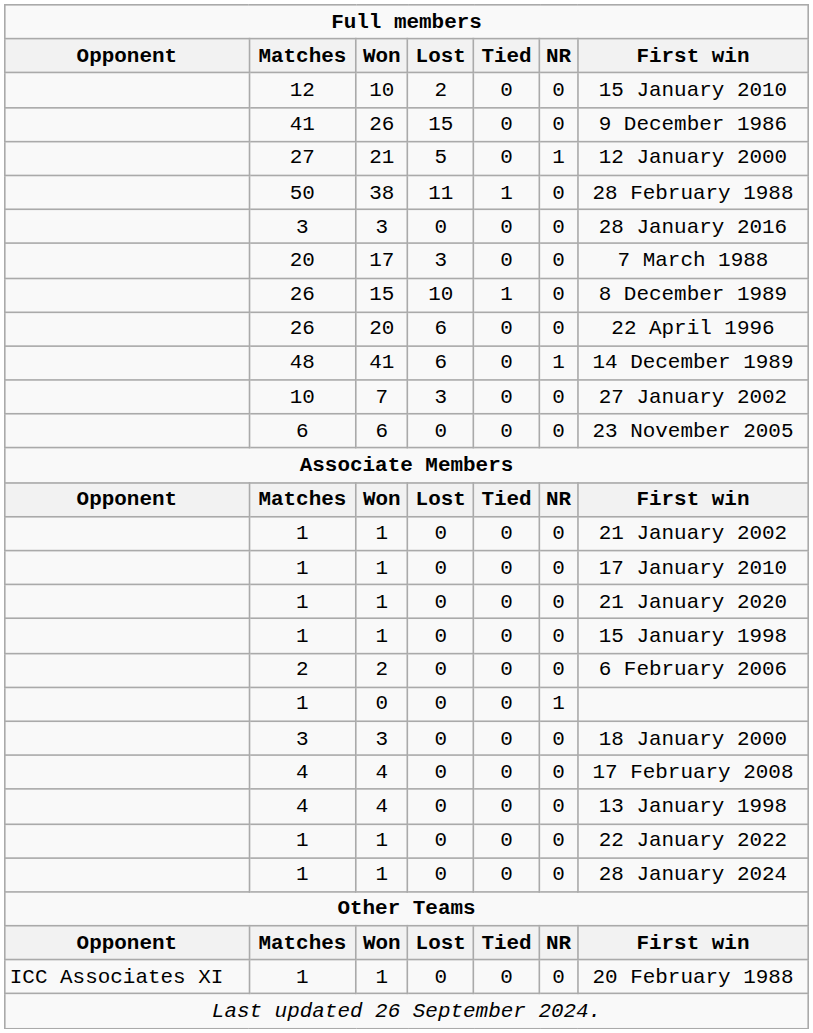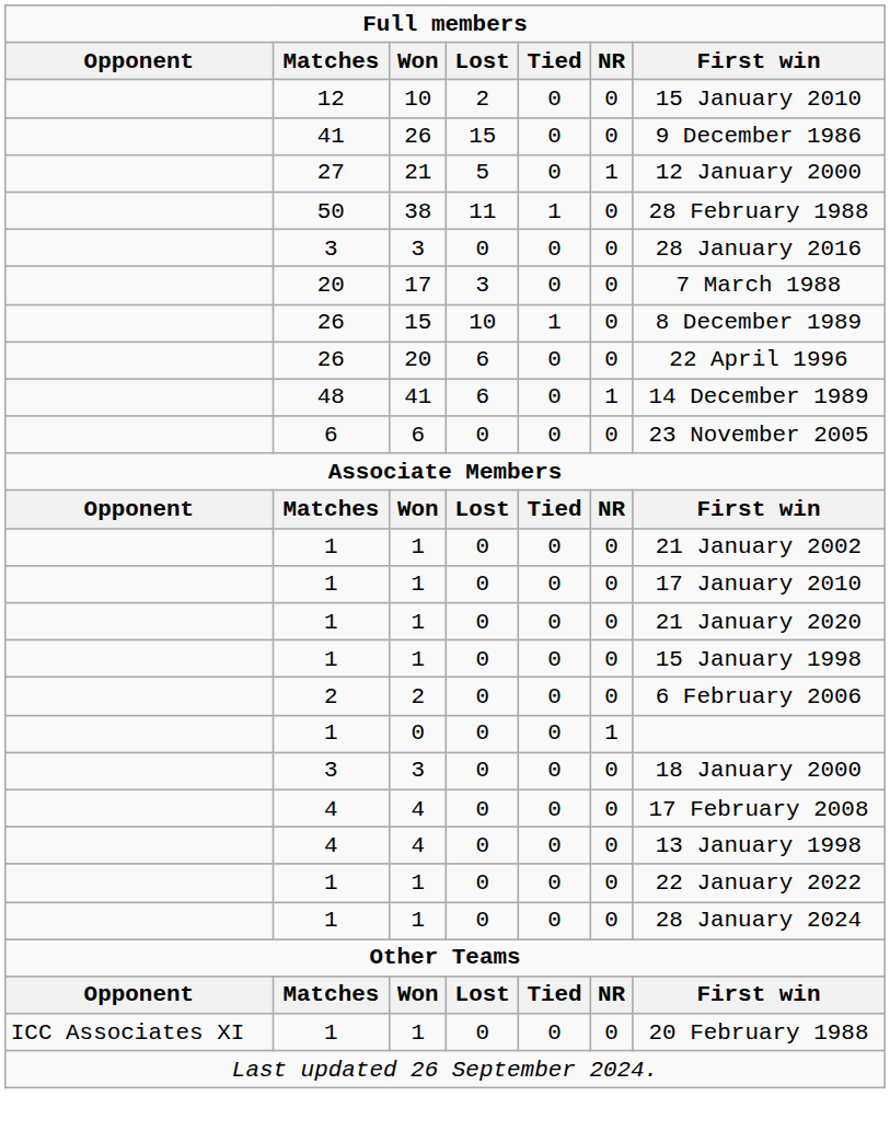 <table class="wikitable" style="text-align: center; width: 500px;">
 <tr>
 <td colspan="7" style="text-align:center;"><strong>Full members</strong></td>
 </tr>
 <tr>
 <th>Opponent</th>
 <th>Matches</th>
 <th>Won</th>
 <th>Lost</th>
 <th>Tied</th>
 <th>NR</th>
 <th>First win</th>
 </tr>
 <tr>
 <td style="text-align:left;"></td>
 <td>12</td>
 <td>10</td>
 <td>2</td>
 <td>0</td>
 <td>0</td>
 <td>15 January 2010</td>
 </tr>
 <tr>
 <td style="text-align:left;"></td>
 <td>41</td>
 <td>26</td>
 <td>15</td>
 <td>0</td>
 <td>0</td>
 <td>9 December 1986</td>
 </tr>
 <tr>
 <td style="text-align:left;"></td>
 <td>27</td>
 <td>21</td>
 <td>5</td>
 <td>0</td>
 <td>1</td>
 <td>12 January 2000</td>
 </tr>
 <tr>
 <td style="text-align:left;"></td>
 <td>50</td>
 <td>38</td>
 <td>11</td>
 <td>1</td>
 <td>0</td>
 <td>28 February 1988</td>
 </tr>
 <tr>
 <td style="text-align:left;"></td>
 <td>3</td>
 <td>3</td>
 <td>0</td>
 <td>0</td>
 <td>0</td>
 <td>28 January 2016</td>
 </tr>
 <tr>
 <td style="text-align:left;"></td>
 <td>20</td>
 <td>17</td>
 <td>3</td>
 <td>0</td>
 <td>0</td>
 <td>7 March 1988</td>
 </tr>
 <tr>
 <td style="text-align:left;"></td>
 <td>26</td>
 <td>15</td>
 <td>10</td>
 <td>1</td>
 <td>0</td>
 <td>8 December 1989</td>
 </tr>
 <tr>
 <td style="text-align:left;"></td>
 <td>26</td>
 <td>20</td>
 <td>6</td>
 <td>0</td>
 <td>0</td>
 <td>22 April 1996</td>
 </tr>
 <tr>
 <td style="text-align:left;"></td>
 <td>48</td>
 <td>41</td>
 <td>6</td>
 <td>0</td>
 <td>1</td>
 <td>14 December 1989</td>
-</tr>
-<tr>
-<td style="text-align:left;"></td>
-<td>10</td>
-<td>7</td>
-<td>3</td>
-<td>0</td>
-<td>0</td>
-<td>27 January 2002</td>
 </tr>
 <tr>
 <td style="text-align:left;"></td>
 <td>6</td>
 <td>6</td>
 <td>0</td>
 <td>0</td>
 <td>0</td>
 <td>23 November 2005</td>
 </tr>
 <tr>
 <td colspan="7" style="text-align:center;"><strong>Associate Members </strong></td>
 </tr>
 <tr>
 <th>Opponent</th>
 <th>Matches</th>
 <th>Won</th>
 <th>Lost</th>
 <th>Tied</th>
 <th>NR</th>
 <th>First win</th>
 </tr>
 <tr>
 <td style="text-align:left;"></td>
 <td>1</td>
 <td>1</td>
 <td>0</td>
 <td>0</td>
 <td>0</td>
 <td>21 January 2002</td>
 </tr>
 <tr>
 <td style="text-align:left;"></td>
 <td>1</td>
 <td>1</td>
 <td>0</td>
 <td>0</td>
 <td>0</td>
 <td>17 January 2010</td>
 </tr>
 <tr>
 <td style="text-align:left;"></td>
 <td>1</td>
 <td>1</td>
 <td>0</td>
 <td>0</td>
 <td>0</td>
 <td>21 January 2020</td>
 </tr>
 <tr>
 <td style="text-align:left;"></td>
 <td>1</td>
 <td>1</td>
 <td>0</td>
 <td>0</td>
 <td>0</td>
 <td>15 January 1998</td>
 </tr>
 <tr>
 <td style="text-align:left;"></td>
 <td>2</td>
 <td>2</td>
 <td>0</td>
 <td>0</td>
 <td>0</td>
 <td>6 February 2006</td>
 </tr>
 <tr>
 <td style="text-align:left;"></td>
 <td>1</td>
 <td>0</td>
 <td>0</td>
 <td>0</td>
 <td>1</td>
 <td></td>
 </tr>
 <tr>
 <td style="text-align:left;"></td>
 <td>3</td>
 <td>3</td>
 <td>0</td>
 <td>0</td>
 <td>0</td>
 <td>18 January 2000</td>
 </tr>
 <tr>
 <td style="text-align:left;"></td>
 <td>4</td>
 <td>4</td>
 <td>0</td>
 <td>0</td>
 <td>0</td>
 <td>17 February 2008</td>
 </tr>
 <tr>
 <td style="text-align:left;"></td>
 <td>4</td>
 <td>4</td>
 <td>0</td>
 <td>0</td>
 <td>0</td>
 <td>13 January 1998</td>
 </tr>
 <tr>
 <td style="text-align:left;"></td>
 <td>1</td>
 <td>1</td>
 <td>0</td>
 <td>0</td>
 <td>0</td>
 <td>22 January 2022</td>
 </tr>
 <tr>
 <td style="text-align:left;"></td>
 <td>1</td>
 <td>1</td>
 <td>0</td>
 <td>0</td>
 <td>0</td>
 <td>28 January 2024</td>
 </tr>
 <tr>
 <td colspan="7" style="text-align:center;"><strong>Other Teams </strong></td>
 </tr>
 <tr>
 <th>Opponent</th>
 <th>Matches</th>
 <th>Won</th>
 <th>Lost</th>
 <th>Tied</th>
 <th>NR</th>
 <th>First win</th>
 </tr>
 <tr>
 <td style="text-align:left;"> ICC Associates XI</td>
 <td>1</td>
 <td>1</td>
 <td>0</td>
 <td>0</td>
 <td>0</td>
 <td>20 February 1988</td>
 </tr>
 <tr>
 <td colspan=7 align="center"><em> Last updated 26 September 2024.</em></td>
 </tr>
 </table>
